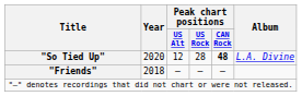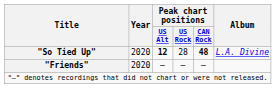 <table class="wikitable plainrowheaders" style="text-align:center;">
 <tr>
 <th scope="col" rowspan="2" style="width:15em;">Title</th>
 <th scope="col" rowspan="2">Year</th>
 <th scope="col" colspan="3">Peak chart positions</th>
 <th scope="col" rowspan="2">Album</th>
 </tr>
 <tr>
 <th scope="col" style="width:2.5em;font-size:85%;"><a href='#'>US<br>Alt</a><br></th>
 <th scope="col" style="width:2.5em;font-size:85%;"><a href='#'>US<br>Rock</a><br></th>
 <th scope="col" style="width:2.5em;font-size:85%;"><a href='#'>CAN<br>Rock</a><br></th>
 </tr>
 <tr>
 <th scope="row">"So Tied Up"<br></th>
 <td>2020</td>
-<td>12</td>
+<td><strong>12</strong></td>
 <td>28</td>
 <td><strong>48</strong></td>
 <td><em><a href='#'>L.A. Divine</a></em></td>
 </tr>
 <tr>
 <th scope="row">"Friends"<br></th>
-<td>2018</td>
+<td>2020</td>
 <td>—</td>
 <td>—</td>
 <td>—</td>
 <td></td>
 </tr>
 <tr>
 <td colspan="8" style="font-size:85%">"—" denotes recordings that did not chart or were not released.</td>
 </tr>
 </table>
